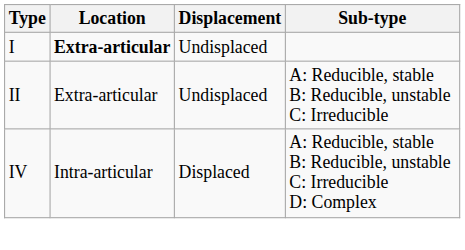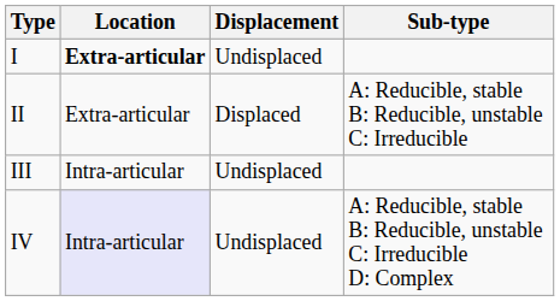 <table class="wikitable">
 <tr>
 <th>Type</th>
 <th>Location</th>
 <th>Displacement</th>
 <th>Sub-type</th>
 </tr>
 <tr>
 <td>I</td>
 <td><strong>Extra-articular</strong></td>
 <td>Undisplaced</td>
 <td></td>
 </tr>
 <tr>
 <td>II</td>
 <td>Extra-articular</td>
-<td>Undisplaced</td>
+<td>Displaced</td>
 <td>A: Reducible, stable <br>B: Reducible, unstable<br>C: Irreducible </td>
 </tr>
 <tr>
+<td>III</td>
+<td>Intra-articular</td>
+<td>Undisplaced</td>
+<td></td>
+</tr>
+<tr>
 <td>IV</td>
-<td>Intra-articular</td>
-<td>Displaced</td>
+<td style="background: lavender;">Intra-articular</td>
+<td>Undisplaced</td>
 <td>A: Reducible, stable <br>B: Reducible, unstable <br>C: Irreducible <br>D: Complex </td>
 </tr>
 </table>
